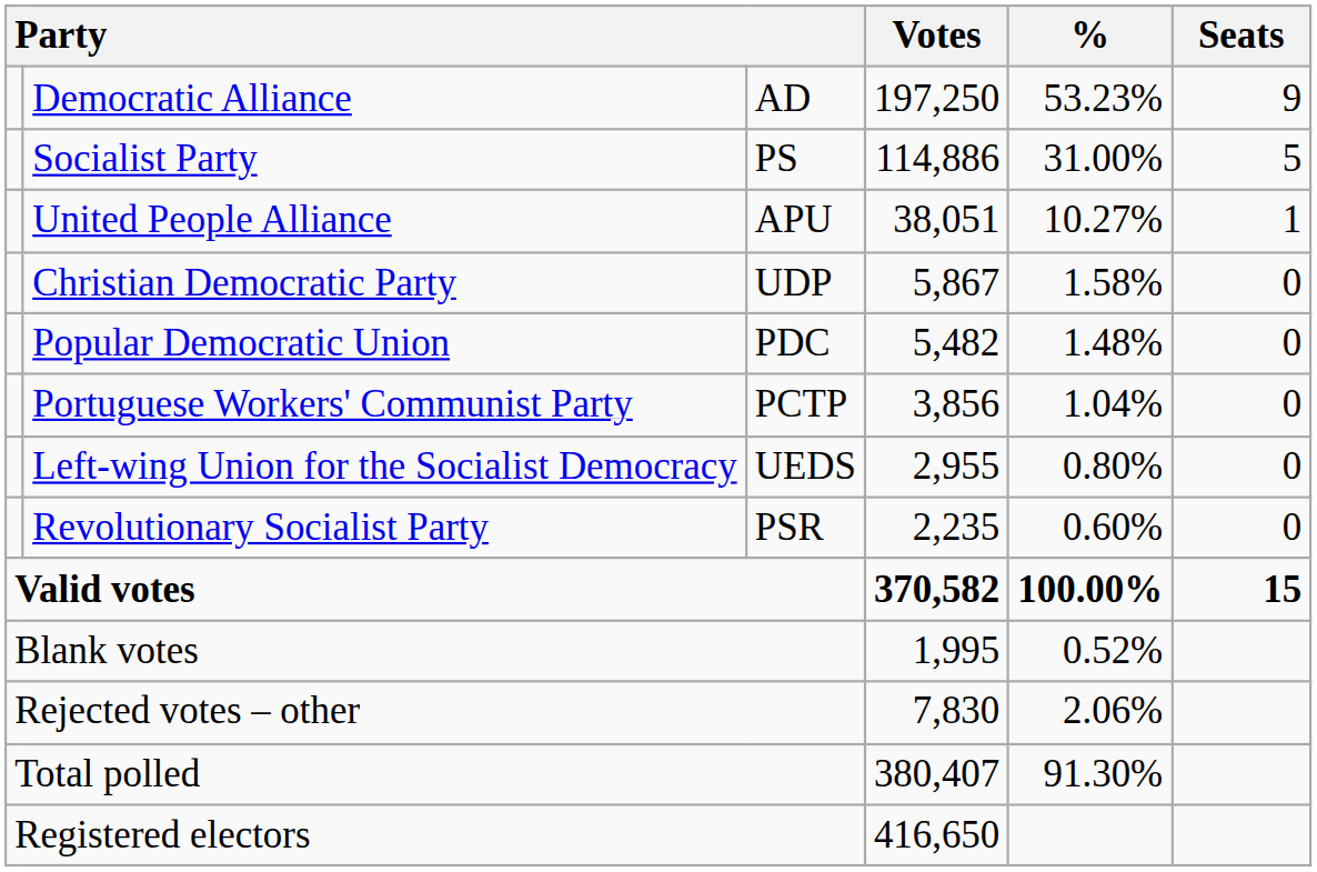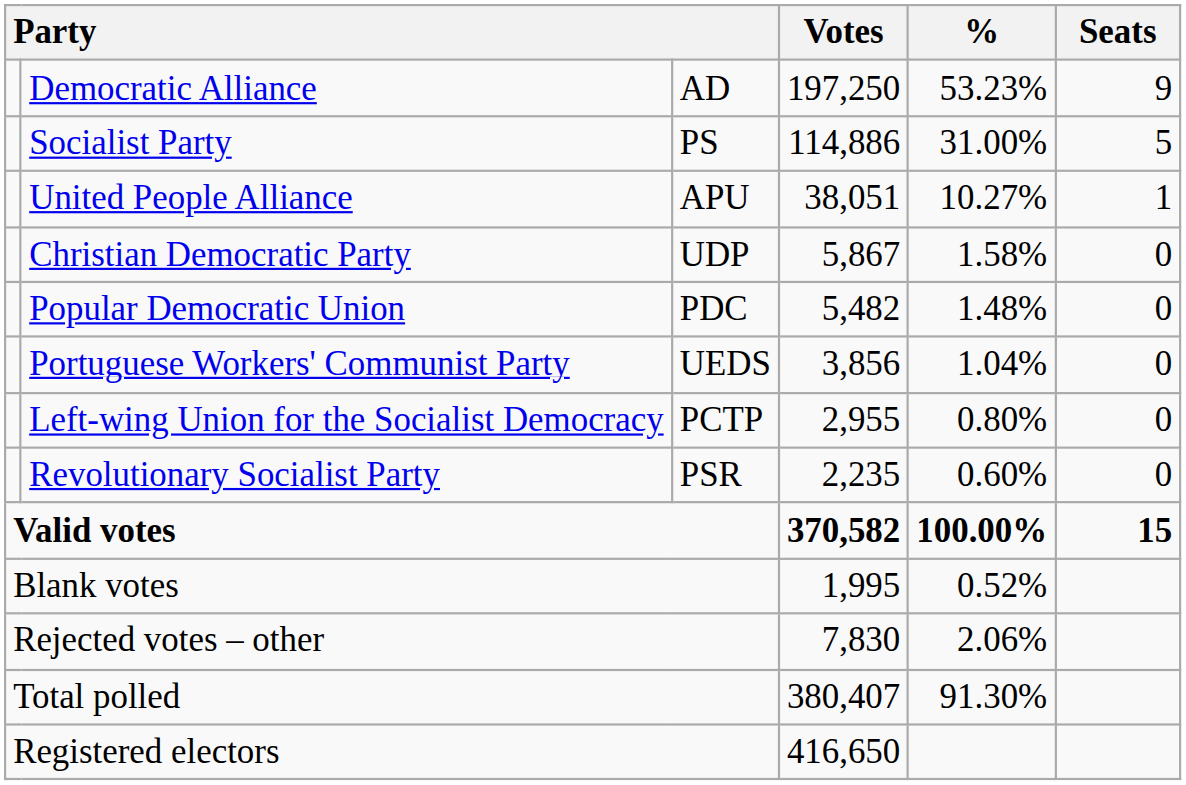 <table class="wikitable" border="1" style="text-align:right;">
 <tr>
 <th style="text-align:left;" colspan=3>Party</th>
 <th align=center width="50">Votes</th>
 <th align=center width="50">%</th>
 <th align=center width="50">Seats</th>
 </tr>
 <tr>
 <td></td>
 <td align=left><a href='#'>Democratic Alliance</a></td>
 <td align=left>AD</td>
 <td>197,250</td>
 <td>53.23%</td>
 <td>9</td>
 </tr>
 <tr>
 <td></td>
 <td align=left><a href='#'>Socialist Party</a></td>
 <td align=left>PS</td>
 <td>114,886</td>
 <td>31.00%</td>
 <td>5</td>
 </tr>
 <tr>
 <td></td>
 <td align=left><a href='#'>United People Alliance</a></td>
 <td align=left>APU</td>
 <td>38,051</td>
 <td>10.27%</td>
 <td>1</td>
 </tr>
 <tr>
 <td></td>
 <td align=left style="white-space: nowrap;"><a href='#'>Christian Democratic Party</a></td>
 <td align=left>UDP</td>
 <td>5,867</td>
 <td>1.58%</td>
 <td>0</td>
 </tr>
 <tr>
 <td></td>
 <td align=left><a href='#'>Popular Democratic Union</a></td>
 <td align=left>PDC</td>
 <td>5,482</td>
 <td>1.48%</td>
 <td>0</td>
 </tr>
 <tr>
 <td></td>
 <td align=left><a href='#'>Portuguese Workers' Communist Party</a></td>
-<td align=left>PCTP</td>
+<td align=left>UEDS</td>
 <td>3,856</td>
 <td>1.04%</td>
 <td>0</td>
 </tr>
 <tr>
 <td></td>
 <td align=left><a href='#'>Left-wing Union for the Socialist Democracy</a></td>
-<td align=left>UEDS</td>
+<td align=left>PCTP</td>
 <td>2,955</td>
 <td>0.80%</td>
 <td>0</td>
 </tr>
 <tr>
 <td></td>
 <td align=left><a href='#'>Revolutionary Socialist Party</a></td>
 <td align=left>PSR</td>
 <td>2,235</td>
 <td>0.60%</td>
 <td>0</td>
 </tr>
 <tr style="font-weight:bold">
 <td align=left colspan=3>Valid votes</td>
 <td>370,582</td>
 <td>100.00%</td>
 <td>15</td>
 </tr>
 <tr>
 <td align=left colspan=3>Blank votes</td>
 <td>1,995</td>
 <td>0.52%</td>
 <td></td>
 </tr>
 <tr>
 <td align=left colspan=3>Rejected votes – other</td>
 <td>7,830</td>
 <td>2.06%</td>
 <td></td>
 </tr>
 <tr>
 <td align=left colspan=3>Total polled</td>
 <td>380,407</td>
 <td>91.30%</td>
 <td></td>
 </tr>
 <tr>
 <td align=left colspan=3>Registered electors</td>
 <td>416,650</td>
 <td></td>
 <td></td>
 </tr>
 </table>
